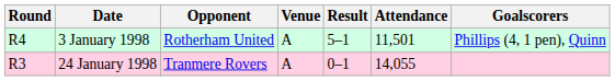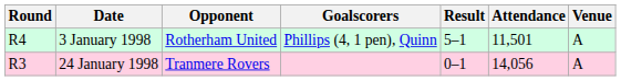 <table class="wikitable">
 <tr>
 <th>Round</th>
 <th>Date</th>
 <th>Opponent</th>
-<th>Venue</th>
+<th>Goalscorers</th>
 <th>Result</th>
 <th>Attendance</th>
-<th>Goalscorers</th>
+<th>Venue</th>
 </tr>
 <tr style="background-color: #d0ffe3;">
 <td>R4</td>
 <td>3 January 1998</td>
 <td><a href='#'>Rotherham United</a></td>
-<td>A</td>
+<td><a href='#'>Phillips</a> (4, 1 pen), <a href='#'>Quinn</a></td>
 <td>5–1</td>
 <td>11,501</td>
-<td><a href='#'>Phillips</a> (4, 1 pen), <a href='#'>Quinn</a></td>
+<td>A</td>
 </tr>
 <tr style="background-color: #ffd0e3;">
 <td>R3</td>
 <td>24 January 1998</td>
 <td><a href='#'>Tranmere Rovers</a></td>
+<td></td>
+<td>0–1</td>
+<td>14,056</td>
 <td>A</td>
-<td>0–1</td>
-<td>14,055</td>
-<td></td>
 </tr>
 </table>
